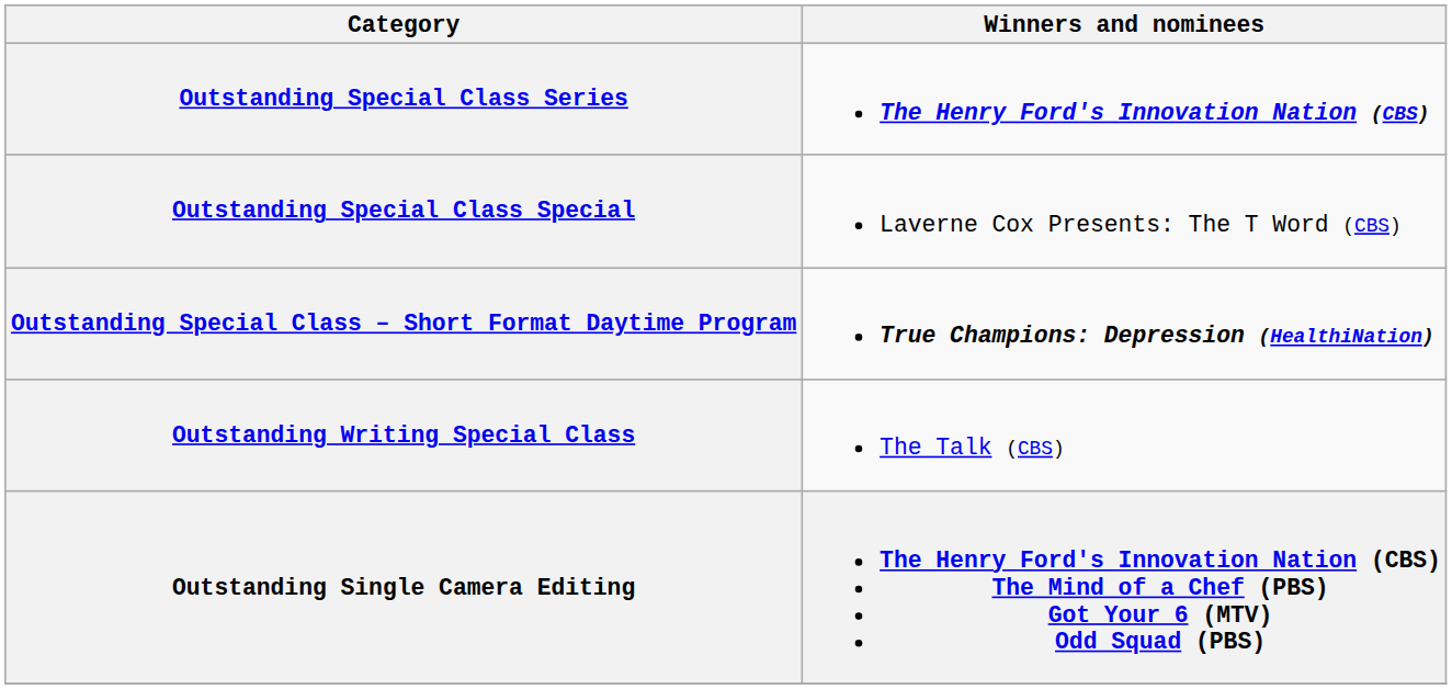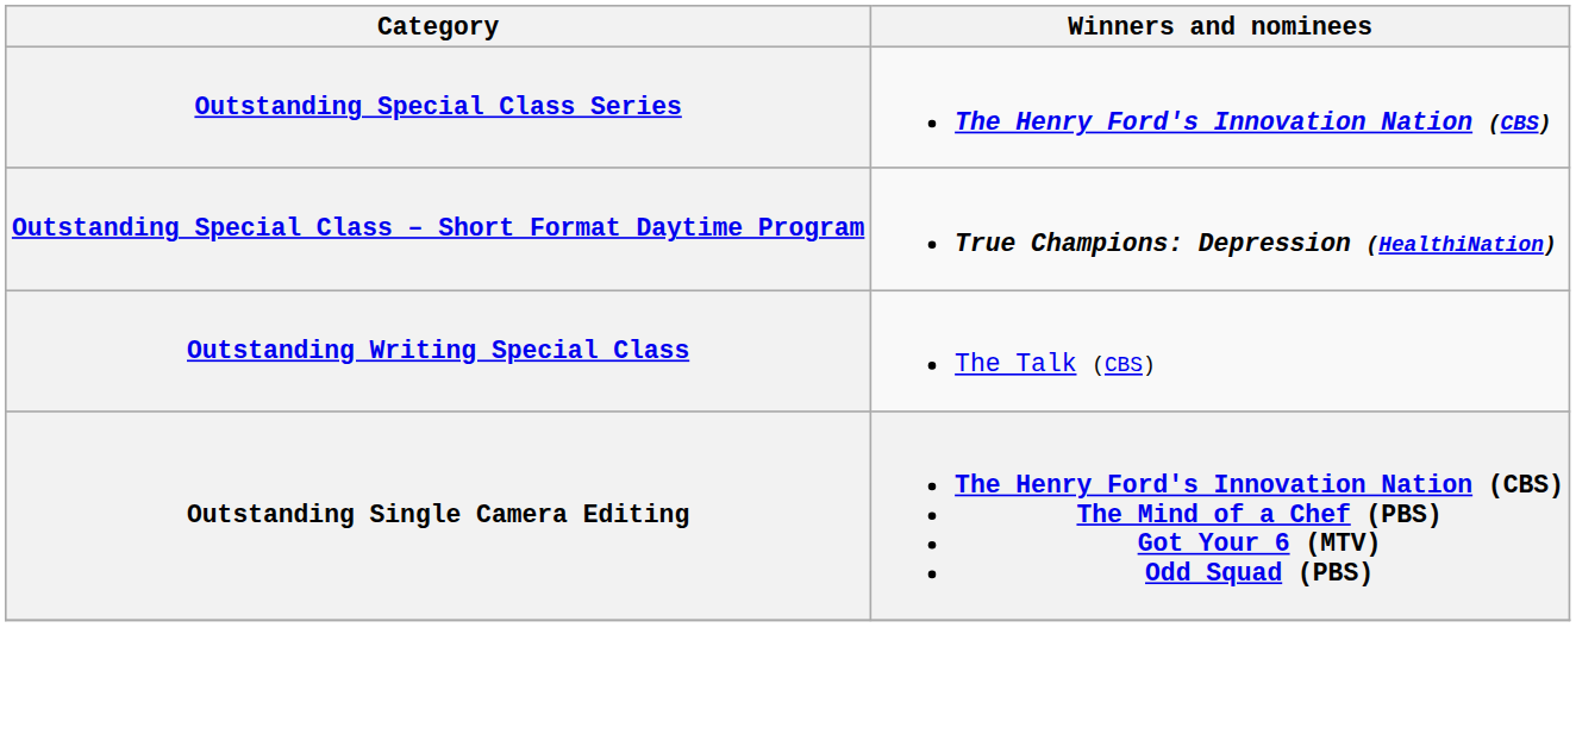 <table class="wikitable sortable">
 <tr>
 <th scope="col">Category</th>
 <th scope="col">Winners and nominees</th>
 </tr>
 <tr>
 <th scope="row"><a href='#'>Outstanding Special Class Series</a></th>
 <td><br><ul><li><strong><em><a href='#'>The Henry Ford's Innovation Nation</a><em> <small>(<a href='#'>CBS</a>)</small><strong></li></ul></td>
-</tr>
-<tr>
-<th scope="row"><a href='#'>Outstanding Special Class Special</a></th>
-<td><br><ul><li></em></strong>Laverne Cox Presents: The T Word</em> <small>(<a href='#'>CBS</a>)</small></strong></li></ul></td>
 </tr>
 <tr>
 <th scope="row"><a href='#'>Outstanding Special Class – Short Format Daytime Program</a></th>
 <td><br><ul><li><strong><em>True Champions: Depression<em> <small>(<a href='#'>HealthiNation</a>)</small><strong></li></ul></td>
 </tr>
 <tr>
 <th scope="row"><a href='#'>Outstanding Writing Special Class</a></th>
 <td><br><ul><li></em></strong><a href='#'>The Talk</a></em> <small>(<a href='#'>CBS</a>)</small></strong></li></ul></td>
 </tr>
 <tr>
 <th>Outstanding Single Camera Editing</th>
 <th><br><ul><li><a href='#'>The Henry Ford's Innovation Nation</a> (CBS)</li><li><a href='#'>The Mind of a Chef</a> (PBS)</li><li><a href='#'>Got Your 6</a> (MTV)</li><li><a href='#'>Odd Squad</a> (PBS)</li></ul></th>
 </tr>
 <tr>
 </tr>
 </table>
